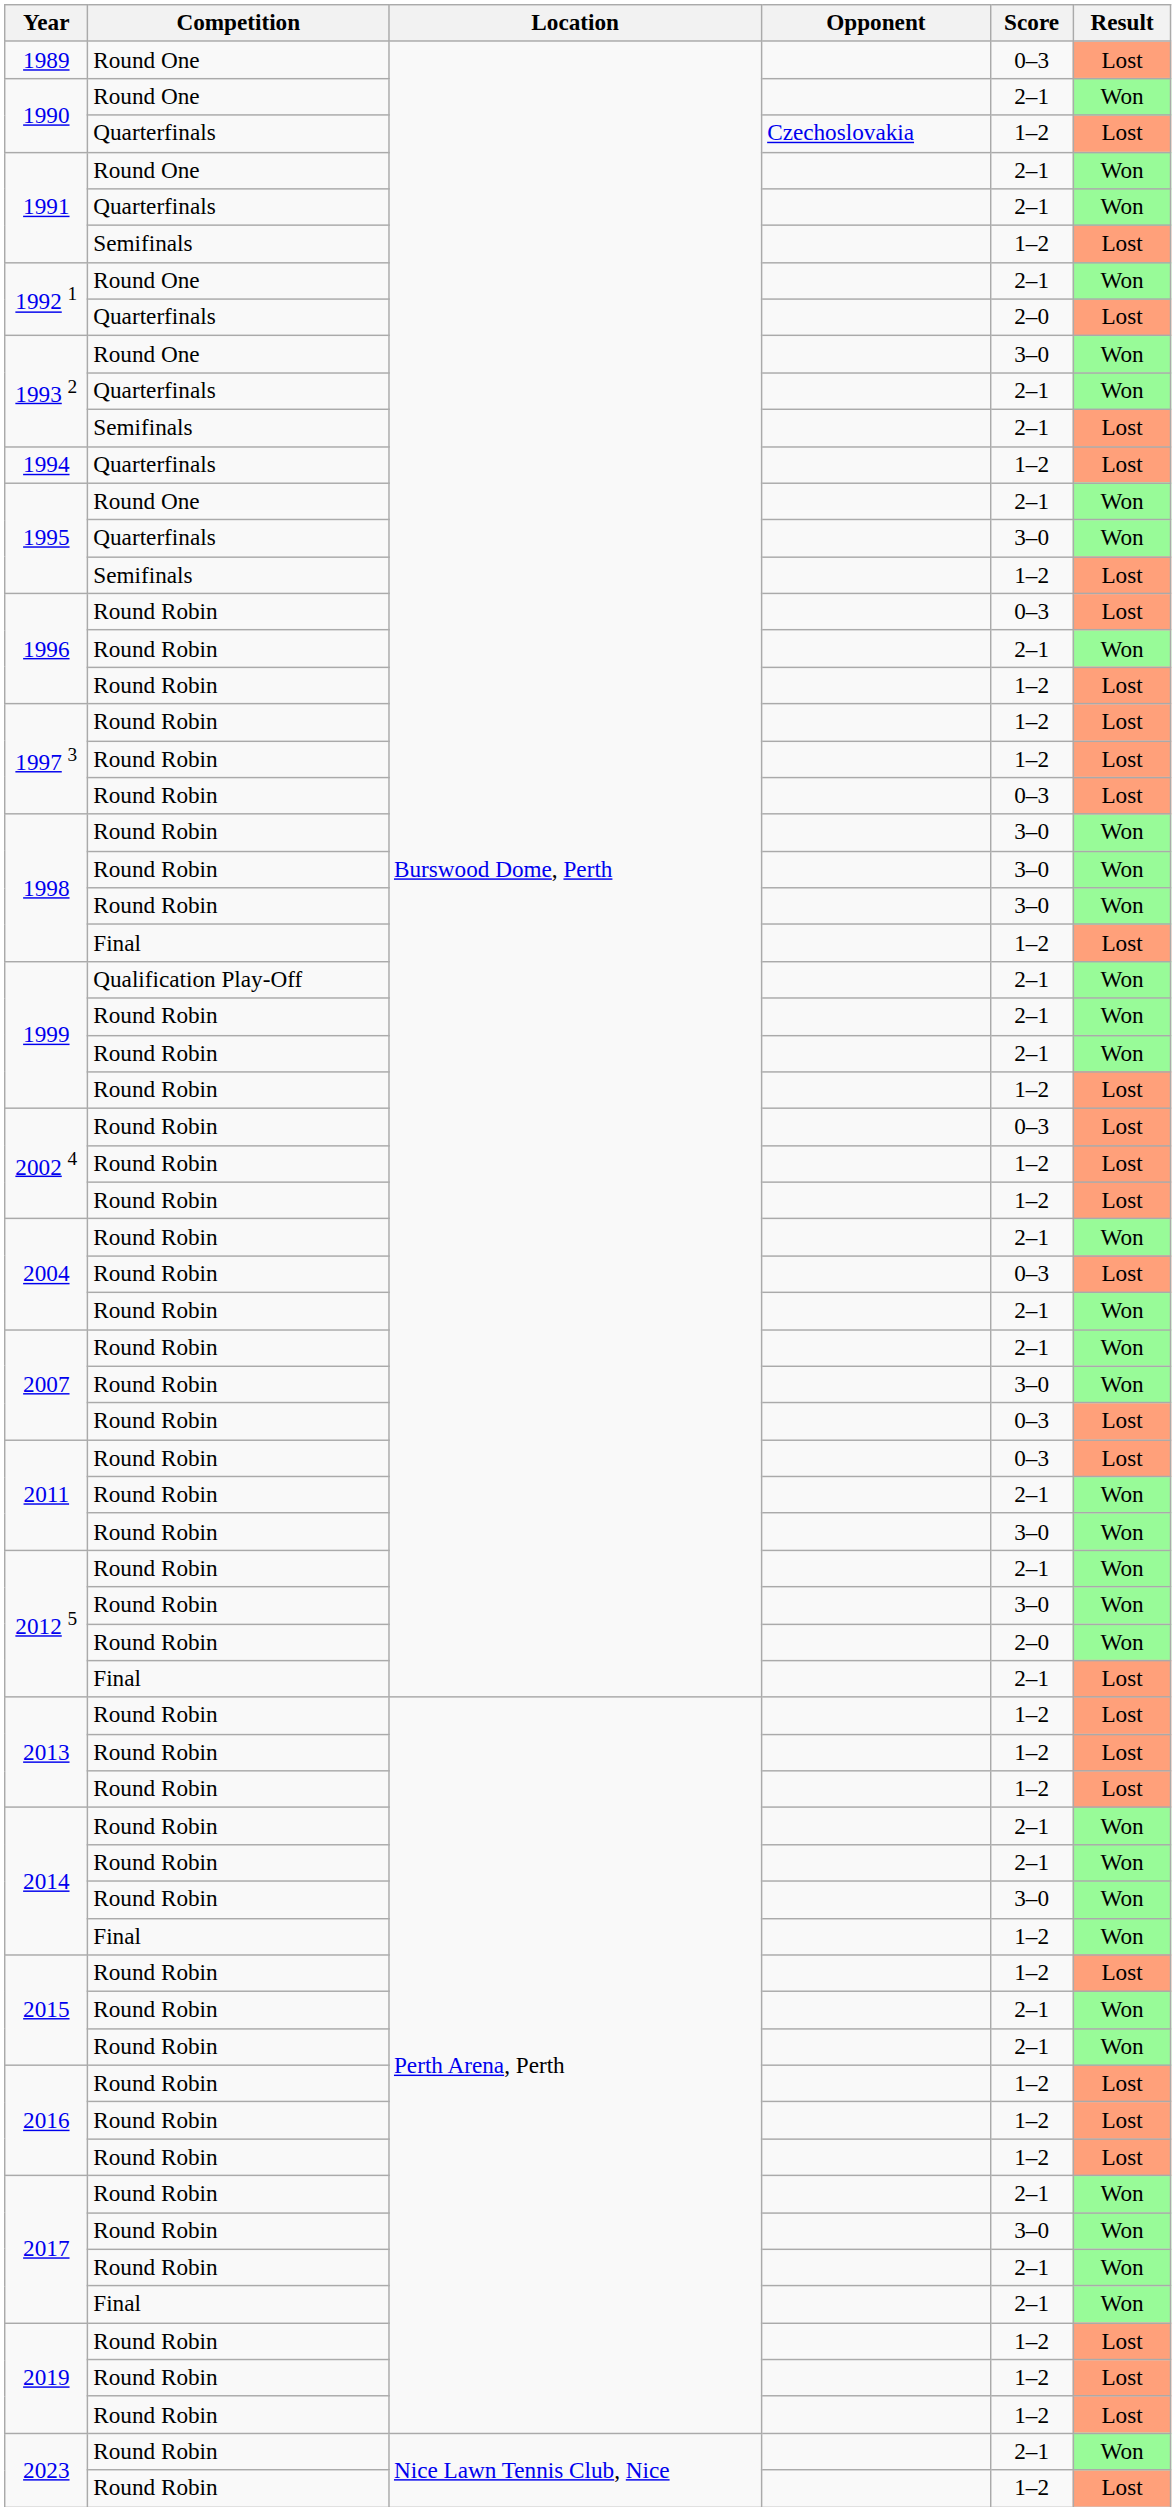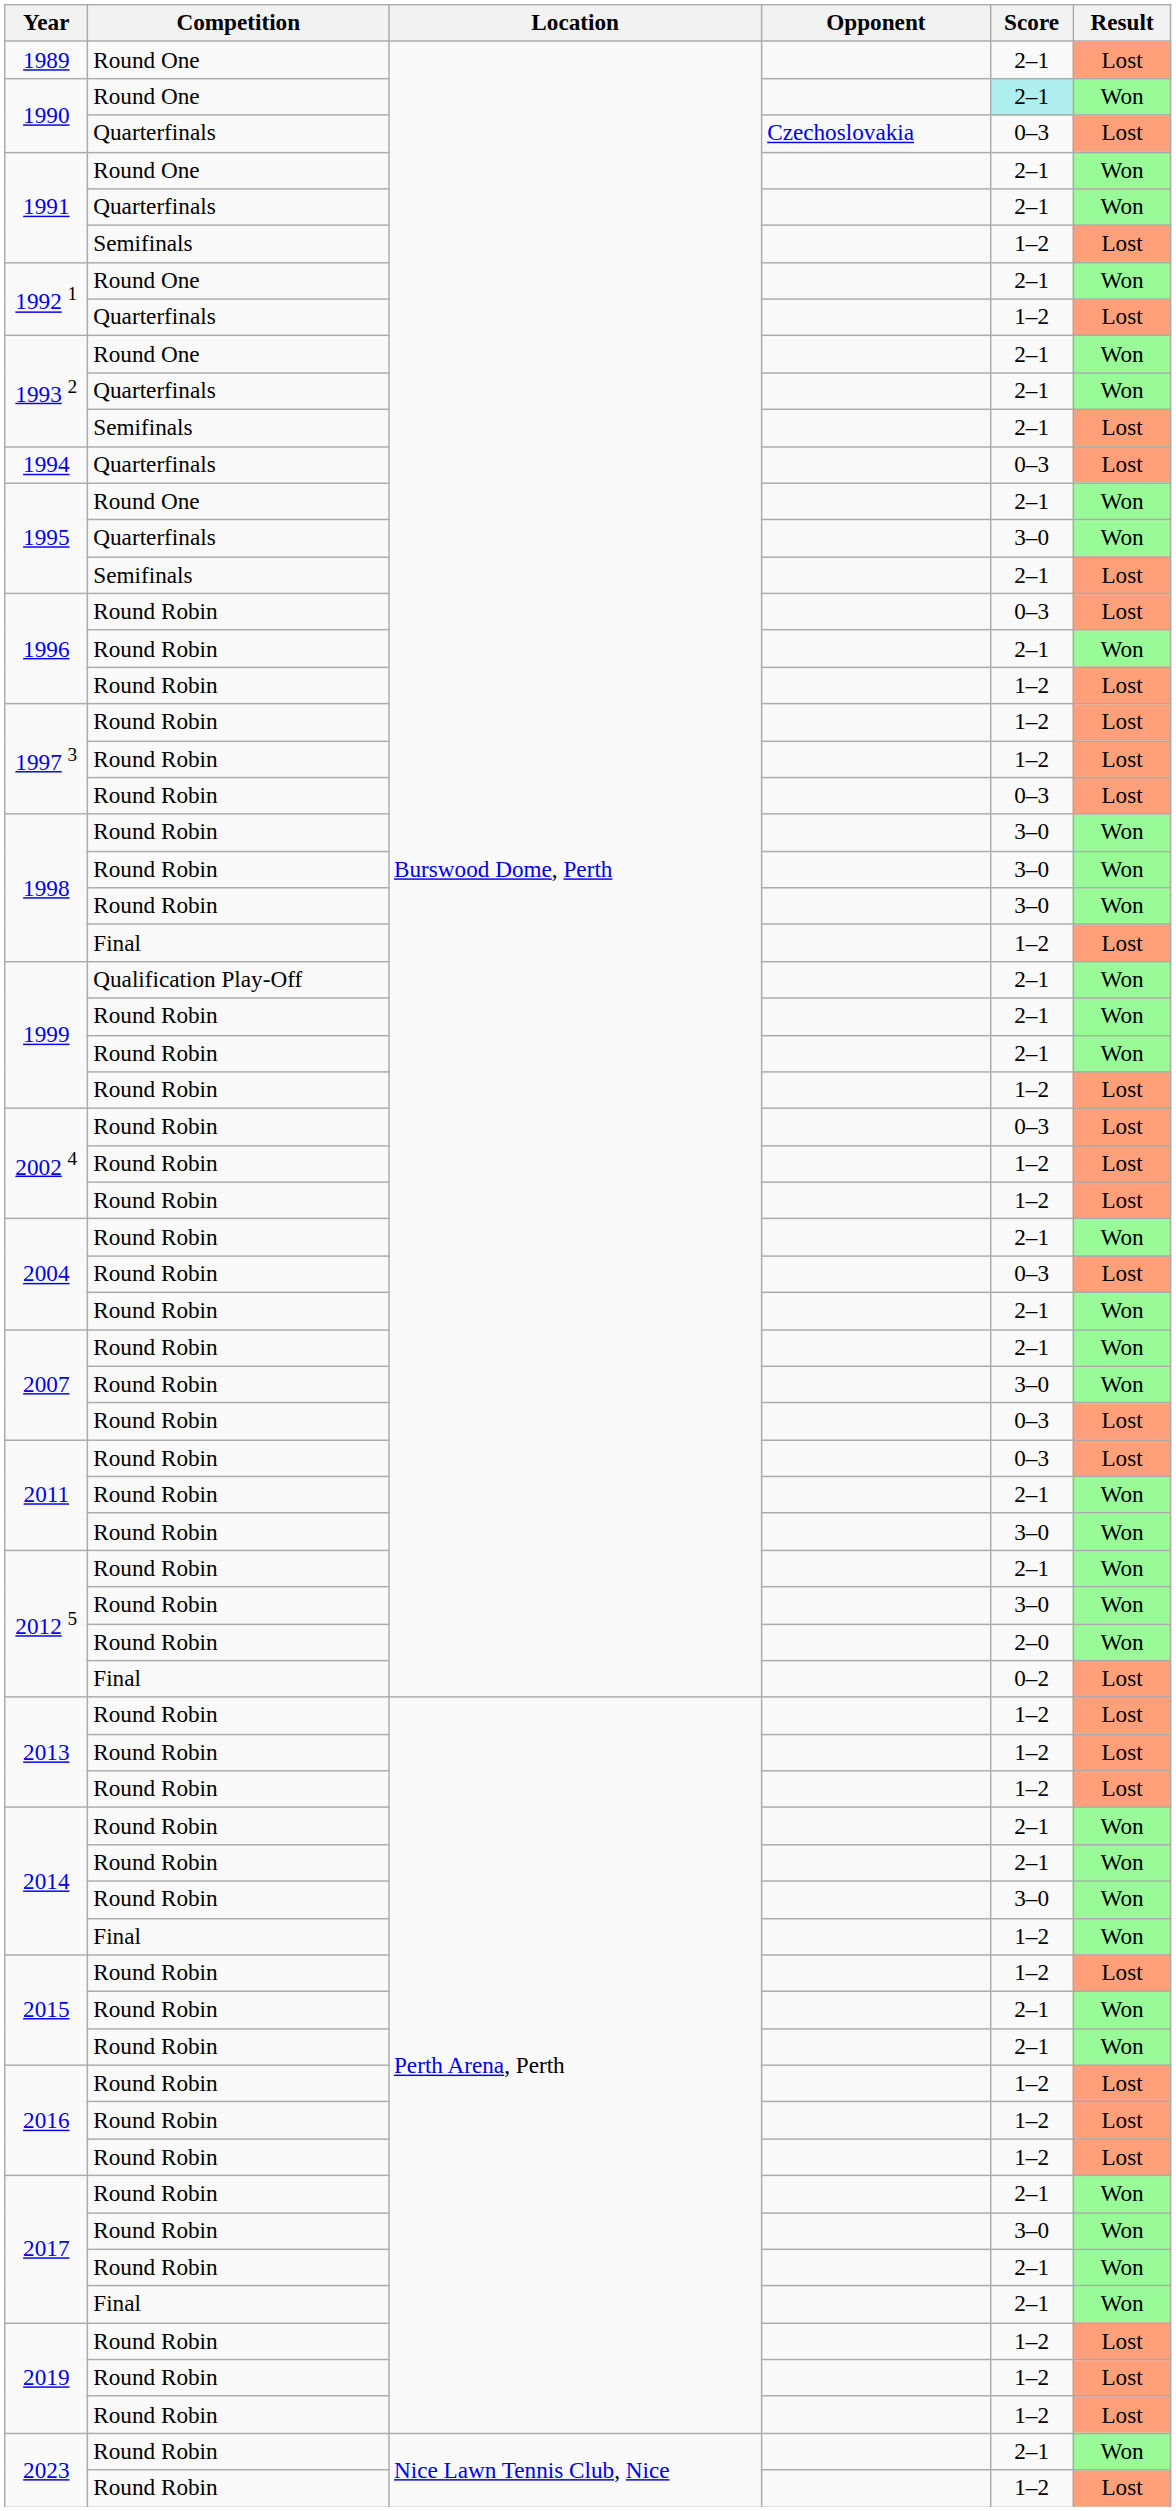 <table class="wikitable">
 <tr>
 <th width="50">Year</th>
 <th width="200">Competition</th>
 <th width="250">Location</th>
 <th width="150">Opponent</th>
 <th width="50">Score</th>
 <th width="60">Result</th>
 </tr>
 <tr>
 <td align="center" rowspan="1"><a href='#'>1989</a></td>
 <td>Round One</td>
 <td rowspan=45><a href='#'>Burswood Dome</a>, <a href='#'>Perth</a></td>
 <td></td>
-<td align="center">0–3</td>
+<td align="center">2–1</td>
 <td align="center" bgcolor="#FFA07A">Lost</td>
 </tr>
 <tr>
 <td align="center" rowspan="2"><a href='#'>1990</a></td>
 <td>Round One</td>
 <td></td>
-<td align="center">2–1</td>
+<td align="center" style="background: paleturquoise;">2–1</td>
 <td align="center" bgcolor="#98FB98">Won</td>
 </tr>
 <tr>
 <td>Quarterfinals</td>
 <td> <a href='#'>Czechoslovakia</a></td>
-<td align="center">1–2</td>
+<td align="center">0–3</td>
 <td align="center" bgcolor="#FFA07A">Lost</td>
 </tr>
 <tr>
 <td align="center" rowspan="3"><a href='#'>1991</a></td>
 <td>Round One</td>
 <td></td>
 <td align="center">2–1</td>
 <td align="center" bgcolor="#98FB98">Won</td>
 </tr>
 <tr>
 <td>Quarterfinals</td>
 <td></td>
 <td align="center">2–1</td>
 <td align="center" bgcolor="#98FB98">Won</td>
 </tr>
 <tr>
 <td>Semifinals</td>
 <td></td>
 <td align="center">1–2</td>
 <td align="center" bgcolor="#FFA07A">Lost</td>
 </tr>
 <tr>
 <td align="center" rowspan="2"><a href='#'>1992</a> <sup>1</sup></td>
 <td>Round One</td>
 <td></td>
 <td align="center">2–1</td>
 <td align="center" bgcolor="#98FB98">Won</td>
 </tr>
 <tr>
 <td>Quarterfinals</td>
 <td></td>
-<td align="center">2–0</td>
+<td align="center">1–2</td>
 <td align="center" bgcolor="#FFA07A">Lost</td>
 </tr>
 <tr>
 <td align="center" rowspan="3"><a href='#'>1993</a> <sup>2</sup></td>
 <td>Round One</td>
 <td></td>
-<td align="center">3–0</td>
+<td align="center">2–1</td>
 <td align="center" bgcolor="#98FB98">Won</td>
 </tr>
 <tr>
 <td>Quarterfinals</td>
 <td></td>
 <td align="center">2–1</td>
 <td align="center" bgcolor="#98FB98">Won</td>
 </tr>
 <tr>
 <td>Semifinals</td>
 <td></td>
 <td align="center">2–1</td>
 <td align="center" bgcolor="#FFA07A">Lost</td>
 </tr>
 <tr>
 <td align="center" rowspan="1"><a href='#'>1994</a></td>
 <td>Quarterfinals</td>
 <td></td>
-<td align="center">1–2</td>
+<td align="center">0–3</td>
 <td align="center" bgcolor="#FFA07A">Lost</td>
 </tr>
 <tr>
 <td align="center" rowspan="3"><a href='#'>1995</a></td>
 <td>Round One</td>
 <td></td>
 <td align="center">2–1</td>
 <td align="center" bgcolor="#98FB98">Won</td>
 </tr>
 <tr>
 <td>Quarterfinals</td>
 <td></td>
 <td align="center">3–0</td>
 <td align="center" bgcolor="#98FB98">Won</td>
 </tr>
 <tr>
 <td>Semifinals</td>
 <td></td>
-<td align="center">1–2</td>
+<td align="center">2–1</td>
 <td align="center" bgcolor="#FFA07A">Lost</td>
 </tr>
 <tr>
 <td align="center" rowspan="3"><a href='#'>1996</a></td>
 <td>Round Robin</td>
 <td></td>
 <td align="center">0–3</td>
 <td align="center" bgcolor="#FFA07A">Lost</td>
 </tr>
 <tr>
 <td>Round Robin</td>
 <td></td>
 <td align="center">2–1</td>
 <td align="center" bgcolor="#98FB98">Won</td>
 </tr>
 <tr>
 <td>Round Robin</td>
 <td></td>
 <td align="center">1–2</td>
 <td align="center" bgcolor="#FFA07A">Lost</td>
 </tr>
 <tr>
 <td align="center" rowspan="3"><a href='#'>1997</a> <sup>3</sup></td>
 <td>Round Robin</td>
 <td></td>
 <td align="center">1–2</td>
 <td align="center" bgcolor="#FFA07A">Lost</td>
 </tr>
 <tr>
 <td>Round Robin</td>
 <td></td>
 <td align="center">1–2</td>
 <td align="center" bgcolor="#FFA07A">Lost</td>
 </tr>
 <tr>
 <td>Round Robin</td>
 <td></td>
 <td align="center">0–3</td>
 <td align="center" bgcolor="#FFA07A">Lost</td>
 </tr>
 <tr>
 <td align="center" rowspan="4"><a href='#'>1998</a></td>
 <td>Round Robin</td>
 <td></td>
 <td align="center">3–0</td>
 <td align="center" bgcolor="#98FB98">Won</td>
 </tr>
 <tr>
 <td>Round Robin</td>
 <td></td>
 <td align="center">3–0</td>
 <td align="center" bgcolor="#98FB98">Won</td>
 </tr>
 <tr>
 <td>Round Robin</td>
 <td></td>
 <td align="center">3–0</td>
 <td align="center" bgcolor="#98FB98">Won</td>
 </tr>
 <tr>
 <td>Final</td>
 <td></td>
 <td align="center">1–2</td>
 <td align="center" bgcolor="#FFA07A">Lost</td>
 </tr>
 <tr>
 <td align="center" rowspan="4"><a href='#'>1999</a></td>
 <td>Qualification Play-Off</td>
 <td></td>
 <td align="center">2–1</td>
 <td align="center" bgcolor="#98FB98">Won</td>
 </tr>
 <tr>
 <td>Round Robin</td>
 <td></td>
 <td align="center">2–1</td>
 <td align="center" bgcolor="#98FB98">Won</td>
 </tr>
 <tr>
 <td>Round Robin</td>
 <td></td>
 <td align="center">2–1</td>
 <td align="center" bgcolor="#98FB98">Won</td>
 </tr>
 <tr>
 <td>Round Robin</td>
 <td></td>
 <td align="center">1–2</td>
 <td align="center" bgcolor="#FFA07A">Lost</td>
 </tr>
 <tr>
 <td align="center" rowspan="3"><a href='#'>2002</a> <sup>4</sup></td>
 <td>Round Robin</td>
 <td></td>
 <td align="center">0–3</td>
 <td align="center" bgcolor="#FFA07A">Lost</td>
 </tr>
 <tr>
 <td>Round Robin</td>
 <td></td>
 <td align="center">1–2</td>
 <td align="center" bgcolor="#FFA07A">Lost</td>
 </tr>
 <tr>
 <td>Round Robin</td>
 <td></td>
 <td align="center">1–2</td>
 <td align="center" bgcolor="#FFA07A">Lost</td>
 </tr>
 <tr>
 <td align="center" rowspan="3"><a href='#'>2004</a></td>
 <td>Round Robin</td>
 <td></td>
 <td align="center">2–1</td>
 <td align="center" bgcolor="#98FB98">Won</td>
 </tr>
 <tr>
 <td>Round Robin</td>
 <td></td>
 <td align="center">0–3</td>
 <td align="center" bgcolor="#FFA07A">Lost</td>
 </tr>
 <tr>
 <td>Round Robin</td>
 <td></td>
 <td align="center">2–1</td>
 <td align="center" bgcolor="#98FB98">Won</td>
 </tr>
 <tr>
 <td align="center" rowspan="3"><a href='#'>2007</a></td>
 <td>Round Robin</td>
 <td></td>
 <td align="center">2–1</td>
 <td align="center" bgcolor="#98FB98">Won</td>
 </tr>
 <tr>
 <td>Round Robin</td>
 <td></td>
 <td align="center">3–0</td>
 <td align="center" bgcolor="#98FB98">Won</td>
 </tr>
 <tr>
 <td>Round Robin</td>
 <td></td>
 <td align="center">0–3</td>
 <td align="center" bgcolor="#FFA07A">Lost</td>
 </tr>
 <tr>
 <td align="center" rowspan="3"><a href='#'>2011</a></td>
 <td>Round Robin</td>
 <td></td>
 <td align="center">0–3</td>
 <td align="center" bgcolor="#FFA07A">Lost</td>
 </tr>
 <tr>
 <td>Round Robin</td>
 <td></td>
 <td align="center">2–1</td>
 <td align="center" bgcolor="#98FB98">Won</td>
 </tr>
 <tr>
 <td>Round Robin</td>
 <td></td>
 <td align="center">3–0</td>
 <td align="center" bgcolor="#98FB98">Won</td>
 </tr>
 <tr>
 <td align="center" rowspan="4"><a href='#'>2012</a> <sup>5</sup></td>
 <td>Round Robin</td>
 <td></td>
 <td align="center">2–1</td>
 <td align="center" bgcolor="#98FB98">Won</td>
 </tr>
 <tr>
 <td>Round Robin</td>
 <td></td>
 <td align="center">3–0</td>
 <td align="center" bgcolor="#98FB98">Won</td>
 </tr>
 <tr>
 <td>Round Robin</td>
 <td></td>
 <td align="center">2–0</td>
 <td align="center" bgcolor="#98FB98">Won</td>
 </tr>
 <tr>
 <td>Final</td>
 <td></td>
-<td align="center">2–1</td>
+<td align="center">0–2</td>
 <td align="center" bgcolor="#FFA07A">Lost</td>
 </tr>
 <tr>
 <td align="center" rowspan="3"><a href='#'>2013</a></td>
 <td>Round Robin</td>
 <td rowspan=20><a href='#'>Perth Arena</a>, Perth</td>
 <td></td>
 <td align="center">1–2</td>
 <td align="center" bgcolor="#FFA07A">Lost</td>
 </tr>
 <tr>
 <td>Round Robin</td>
 <td></td>
 <td align="center">1–2</td>
 <td align="center" bgcolor="#FFA07A">Lost</td>
 </tr>
 <tr>
 <td>Round Robin</td>
 <td></td>
 <td align="center">1–2</td>
 <td align="center" bgcolor="#FFA07A">Lost</td>
 </tr>
 <tr>
 <td align="center" rowspan="4"><a href='#'>2014</a></td>
 <td>Round Robin</td>
 <td></td>
 <td align="center">2–1</td>
 <td align="center" bgcolor="#98FB98">Won</td>
 </tr>
 <tr>
 <td>Round Robin</td>
 <td></td>
 <td align="center">2–1</td>
 <td align="center" bgcolor="#98FB98">Won</td>
 </tr>
 <tr>
 <td>Round Robin</td>
 <td></td>
 <td align="center">3–0</td>
 <td align="center" bgcolor="#98FB98">Won</td>
 </tr>
 <tr>
 <td>Final</td>
 <td></td>
 <td align="center">1–2</td>
 <td align="center" bgcolor="#98FB98">Won</td>
 </tr>
 <tr>
 <td align="center" rowspan="3"><a href='#'>2015</a></td>
 <td>Round Robin</td>
 <td></td>
 <td align="center">1–2</td>
 <td align="center" bgcolor="#FFA07A">Lost</td>
 </tr>
 <tr>
 <td>Round Robin</td>
 <td></td>
 <td align="center">2–1</td>
 <td align="center" bgcolor="#98FB98">Won</td>
 </tr>
 <tr>
 <td>Round Robin</td>
 <td></td>
 <td align="center">2–1</td>
 <td align="center" bgcolor="#98FB98">Won</td>
 </tr>
 <tr>
 <td align="center" rowspan="3"><a href='#'>2016</a></td>
 <td>Round Robin</td>
 <td></td>
 <td align="center">1–2</td>
 <td align="center" bgcolor="#FFA07A">Lost</td>
 </tr>
 <tr>
 <td>Round Robin</td>
 <td></td>
 <td align="center">1–2</td>
 <td align="center" bgcolor="#FFA07A">Lost</td>
 </tr>
 <tr>
 <td>Round Robin</td>
 <td></td>
 <td align="center">1–2</td>
 <td align="center" bgcolor="#FFA07A">Lost</td>
 </tr>
 <tr>
 <td align="center" rowspan="4"><a href='#'>2017</a></td>
 <td>Round Robin</td>
 <td></td>
 <td align="center">2–1</td>
 <td align="center" bgcolor="#98FB98">Won</td>
 </tr>
 <tr>
 <td>Round Robin</td>
 <td></td>
 <td align="center">3–0</td>
 <td align="center" bgcolor="#98FB98">Won</td>
 </tr>
 <tr>
 <td>Round Robin</td>
 <td></td>
 <td align="center">2–1</td>
 <td align="center" bgcolor="#98FB98">Won</td>
 </tr>
 <tr>
 <td>Final</td>
 <td></td>
 <td align="center">2–1</td>
 <td align="center" bgcolor="#98FB98">Won</td>
 </tr>
 <tr>
 <td align="center" rowspan="3"><a href='#'>2019</a></td>
 <td>Round Robin</td>
 <td></td>
 <td align="center">1–2</td>
 <td align="center" bgcolor="#FFA07A">Lost</td>
 </tr>
 <tr>
 <td>Round Robin</td>
 <td></td>
 <td align="center">1–2</td>
 <td align="center" bgcolor="#FFA07A">Lost</td>
 </tr>
 <tr>
 <td>Round Robin</td>
 <td></td>
 <td align="center">1–2</td>
 <td align="center" bgcolor="#FFA07A">Lost</td>
 </tr>
 <tr>
 <td align="center" rowspan="2"><a href='#'>2023</a></td>
 <td>Round Robin</td>
 <td rowspan=2><a href='#'>Nice Lawn Tennis Club</a>, <a href='#'>Nice</a></td>
 <td></td>
 <td align="center">2–1</td>
 <td align="center" bgcolor="#98FB98">Won</td>
 </tr>
 <tr>
 <td>Round Robin</td>
 <td></td>
 <td align="center">1–2</td>
 <td align="center" bgcolor="#FFA07A">Lost</td>
 </tr>
 </table>
